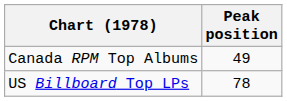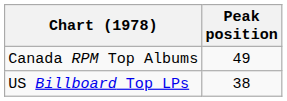 <table class="wikitable">
 <tr>
 <th>Chart (1978)</th>
 <th>Peak<br> position</th>
 </tr>
 <tr>
 <td>Canada <em>RPM</em> Top Albums</td>
 <td align="center">49</td>
 </tr>
 <tr>
 <td>US <a href='#'><em>Billboard</em> Top LPs</a></td>
-<td align="center">78</td>
+<td align="center">38</td>
 </tr>
 </table>
